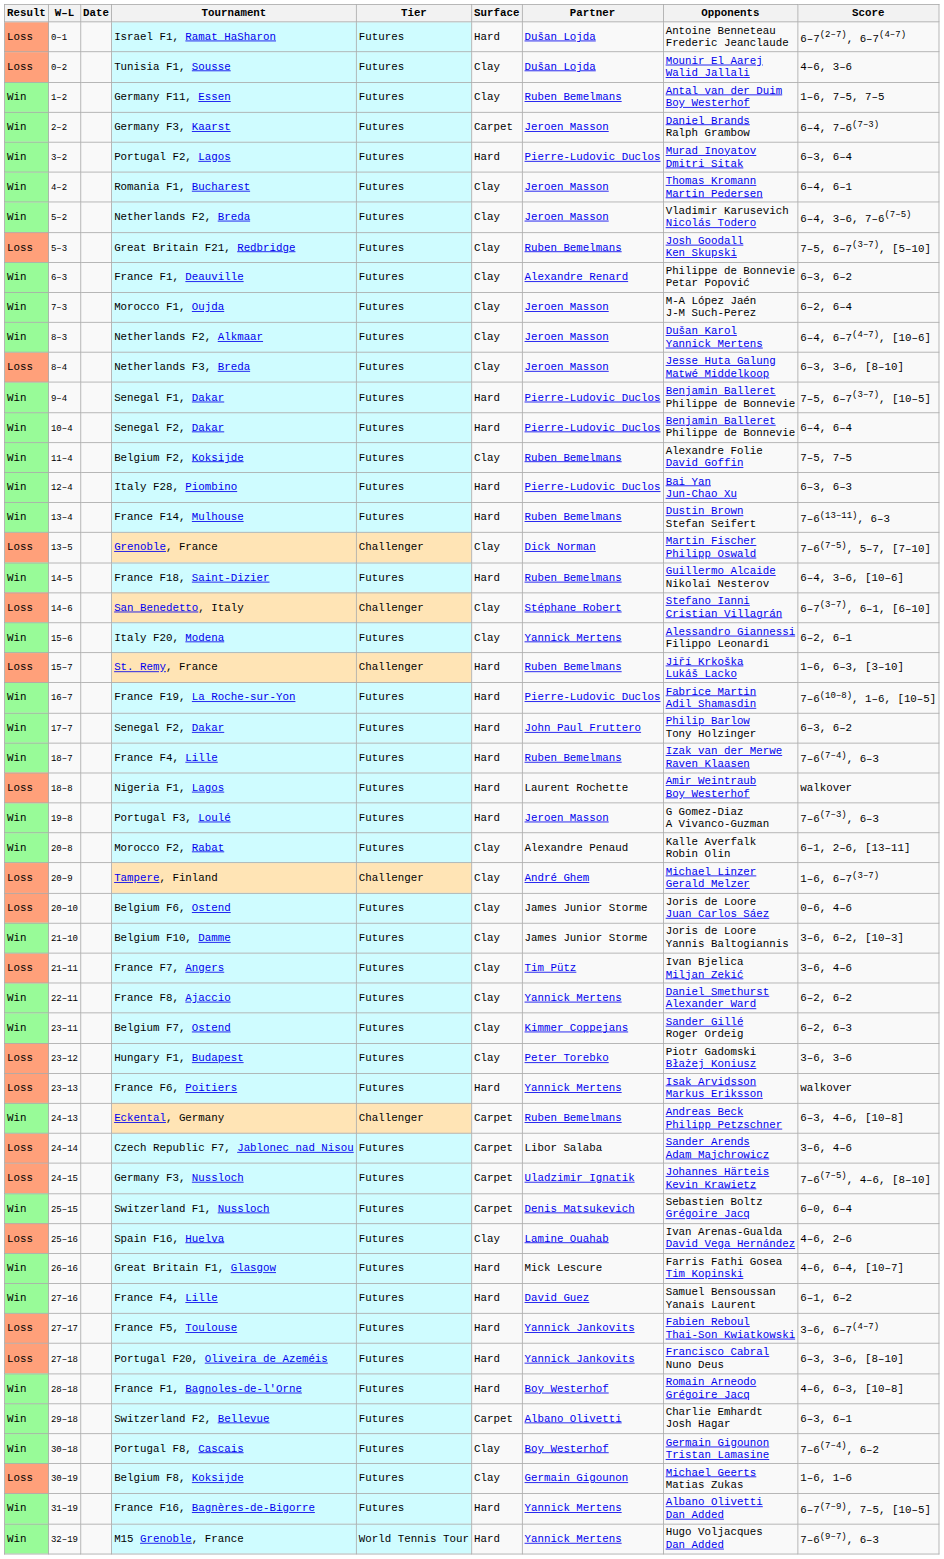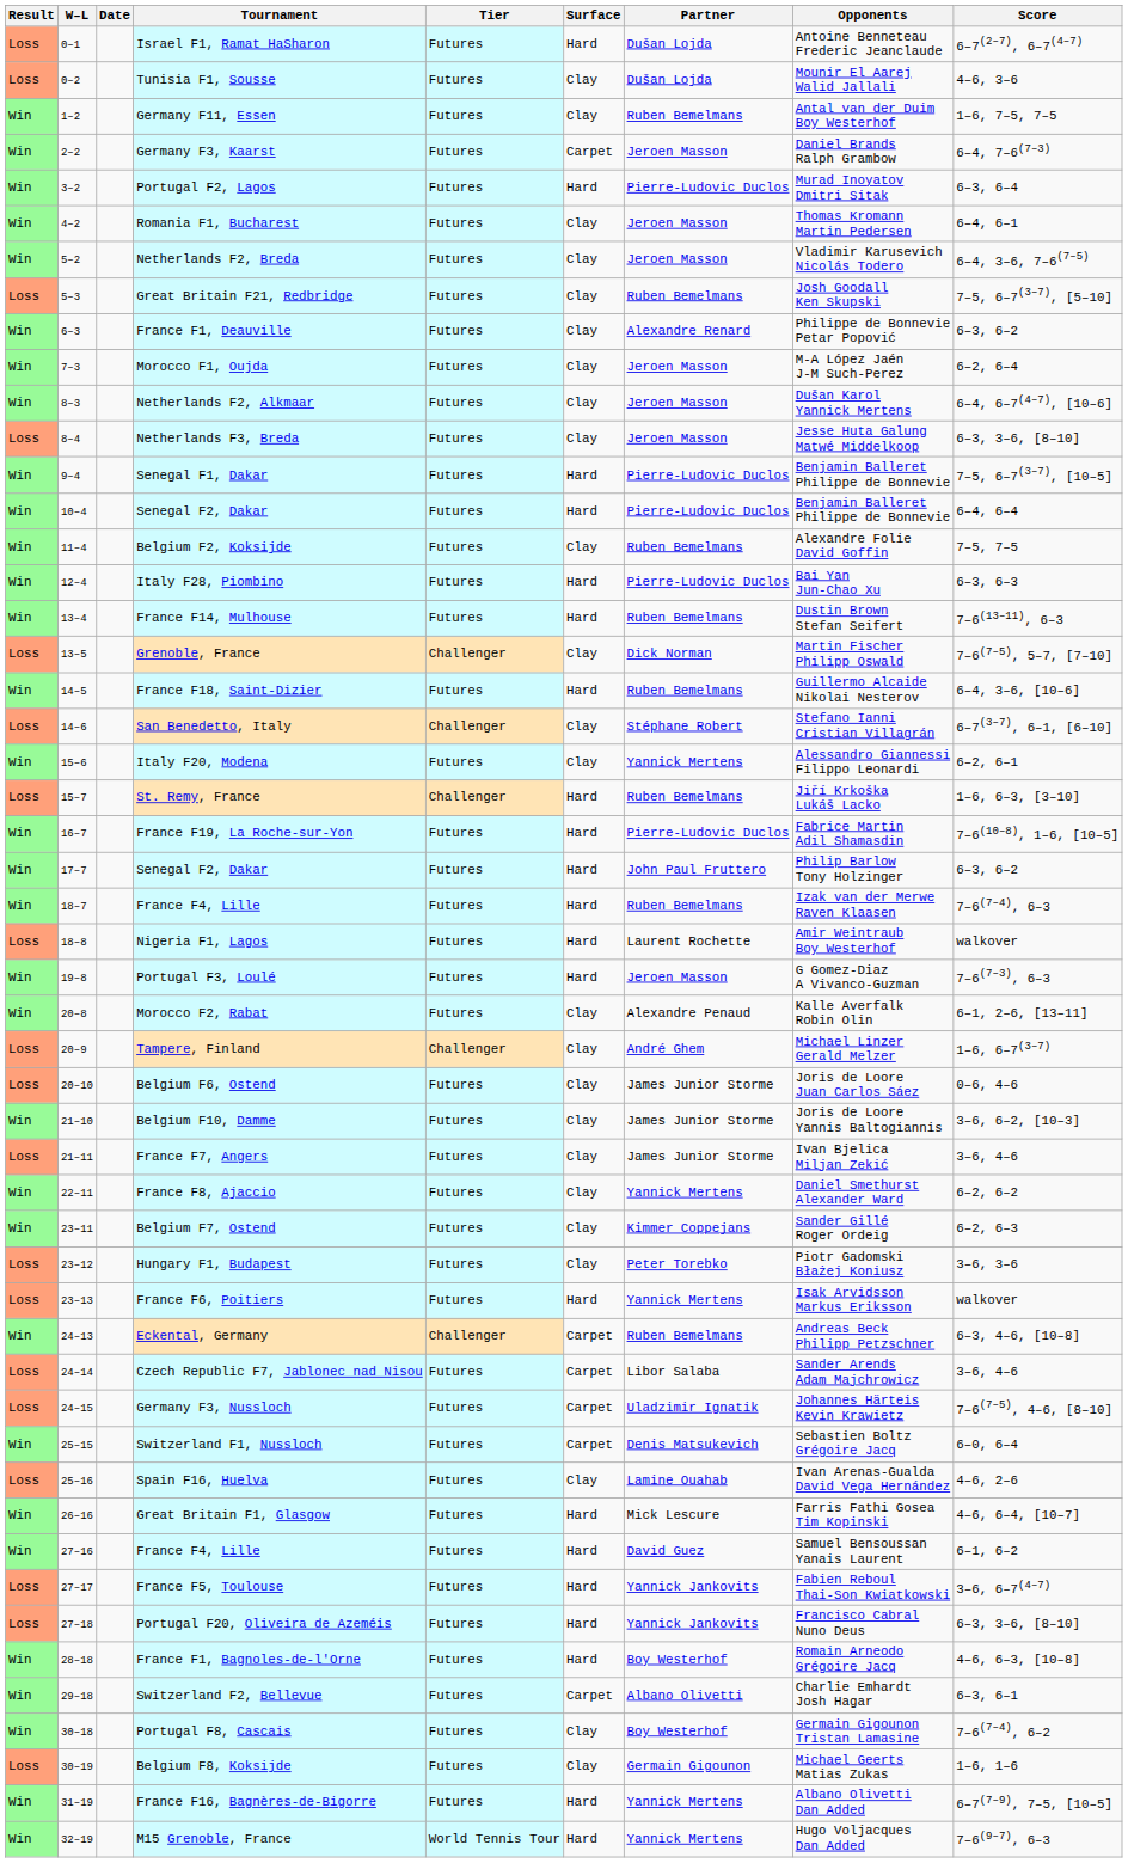 <table class="sortable wikitable">
 <tr>
 <th>Result</th>
 <th class="unsortable">W–L</th>
 <th>Date</th>
 <th>Tournament</th>
 <th>Tier</th>
 <th>Surface</th>
 <th>Partner</th>
 <th>Opponents</th>
 <th class="unsortable">Score</th>
 </tr>
 <tr>
 <td style="background:#ffa07a;">Loss</td>
 <td><small>0–1</small></td>
 <td></td>
 <td style="background:#cffcff;">Israel F1, <a href='#'>Ramat HaSharon</a></td>
 <td style="background:#cffcff;">Futures</td>
 <td>Hard</td>
 <td> <a href='#'>Dušan Lojda</a></td>
 <td> Antoine Benneteau <br>  Frederic Jeanclaude</td>
 <td>6–7<sup>(2–7)</sup>, 6–7<sup>(4–7)</sup></td>
 </tr>
 <tr>
 <td style="background:#ffa07a;">Loss</td>
 <td><small>0–2</small></td>
 <td></td>
 <td style="background:#cffcff;">Tunisia F1, <a href='#'>Sousse</a></td>
 <td style="background:#cffcff;">Futures</td>
 <td>Clay</td>
 <td> <a href='#'>Dušan Lojda</a></td>
 <td> <a href='#'>Mounir El Aarej</a> <br>  <a href='#'>Walid Jallali</a></td>
 <td>4–6, 3–6</td>
 </tr>
 <tr>
 <td style="background:#98fb98;">Win</td>
 <td><small>1–2</small></td>
 <td></td>
 <td style="background:#cffcff;">Germany F11, <a href='#'>Essen</a></td>
 <td style="background:#cffcff;">Futures</td>
 <td>Clay</td>
 <td> <a href='#'>Ruben Bemelmans</a></td>
 <td> <a href='#'>Antal van der Duim</a> <br>  <a href='#'>Boy Westerhof</a></td>
 <td>1–6, 7–5, 7–5</td>
 </tr>
 <tr>
 <td style="background:#98fb98;">Win</td>
 <td><small>2–2</small></td>
 <td></td>
 <td style="background:#cffcff;">Germany F3, <a href='#'>Kaarst</a></td>
 <td style="background:#cffcff;">Futures</td>
 <td>Carpet</td>
 <td> <a href='#'>Jeroen Masson</a></td>
 <td> <a href='#'>Daniel Brands</a> <br>  Ralph Grambow</td>
 <td>6–4, 7–6<sup>(7–3)</sup></td>
 </tr>
 <tr>
 <td style="background:#98fb98;">Win</td>
 <td><small>3–2</small></td>
 <td></td>
 <td style="background:#cffcff;">Portugal F2, <a href='#'>Lagos</a></td>
 <td style="background:#cffcff;">Futures</td>
 <td>Hard</td>
 <td> <a href='#'>Pierre-Ludovic Duclos</a></td>
 <td> <a href='#'>Murad Inoyatov</a> <br>  <a href='#'>Dmitri Sitak</a></td>
 <td>6–3, 6–4</td>
 </tr>
 <tr>
 <td style="background:#98fb98;">Win</td>
 <td><small>4–2</small></td>
 <td></td>
 <td style="background:#cffcff;">Romania F1, <a href='#'>Bucharest</a></td>
 <td style="background:#cffcff;">Futures</td>
 <td>Clay</td>
 <td> <a href='#'>Jeroen Masson</a></td>
 <td> <a href='#'>Thomas Kromann</a> <br>  <a href='#'>Martin Pedersen</a></td>
 <td>6–4, 6–1</td>
 </tr>
 <tr>
 <td style="background:#98fb98;">Win</td>
 <td><small>5–2</small></td>
 <td></td>
 <td style="background:#cffcff;">Netherlands F2, <a href='#'>Breda</a></td>
 <td style="background:#cffcff;">Futures</td>
 <td>Clay</td>
 <td> <a href='#'>Jeroen Masson</a></td>
 <td> Vladimir Karusevich <br>  <a href='#'>Nicolás Todero</a></td>
 <td>6–4, 3–6, 7–6<sup>(7–5)</sup></td>
 </tr>
 <tr>
 <td style="background:#ffa07a;">Loss</td>
 <td><small>5–3</small></td>
 <td></td>
 <td style="background:#cffcff;">Great Britain F21, <a href='#'>Redbridge</a></td>
 <td style="background:#cffcff;">Futures</td>
 <td>Clay</td>
 <td> <a href='#'>Ruben Bemelmans</a></td>
 <td> <a href='#'>Josh Goodall</a> <br>  <a href='#'>Ken Skupski</a></td>
 <td>7–5, 6–7<sup>(3–7)</sup>, [5–10]</td>
 </tr>
 <tr>
 <td style="background:#98fb98;">Win</td>
 <td><small>6–3</small></td>
 <td></td>
 <td style="background:#cffcff;">France F1, <a href='#'>Deauville</a></td>
 <td style="background:#cffcff;">Futures</td>
 <td>Clay</td>
 <td> <a href='#'>Alexandre Renard</a></td>
 <td> Philippe de Bonnevie <br>  Petar Popović</td>
 <td>6–3, 6–2</td>
 </tr>
 <tr>
 <td style="background:#98fb98;">Win</td>
 <td><small>7–3</small></td>
 <td></td>
 <td style="background:#cffcff;">Morocco F1, <a href='#'>Oujda</a></td>
 <td style="background:#cffcff;">Futures</td>
 <td>Clay</td>
 <td> <a href='#'>Jeroen Masson</a></td>
 <td> M-A López Jaén<br>  J-M Such-Perez</td>
 <td>6–2, 6–4</td>
 </tr>
 <tr>
 <td style="background:#98fb98;">Win</td>
 <td><small>8–3</small></td>
 <td></td>
 <td style="background:#cffcff;">Netherlands F2, <a href='#'>Alkmaar</a></td>
 <td style="background:#cffcff;">Futures</td>
 <td>Clay</td>
 <td> <a href='#'>Jeroen Masson</a></td>
 <td> <a href='#'>Dušan Karol</a> <br>  <a href='#'>Yannick Mertens</a></td>
 <td>6–4, 6–7<sup>(4–7)</sup>, [10–6]</td>
 </tr>
 <tr>
 <td style="background:#ffa07a;">Loss</td>
 <td><small>8–4</small></td>
 <td></td>
 <td style="background:#cffcff;">Netherlands F3, <a href='#'>Breda</a></td>
 <td style="background:#cffcff;">Futures</td>
 <td>Clay</td>
 <td> <a href='#'>Jeroen Masson</a></td>
 <td> <a href='#'>Jesse Huta Galung</a> <br>  <a href='#'>Matwé Middelkoop</a></td>
 <td>6–3, 3–6, [8–10]</td>
 </tr>
 <tr>
 <td style="background:#98fb98;">Win</td>
 <td><small>9–4</small></td>
 <td></td>
 <td style="background:#cffcff;">Senegal F1, <a href='#'>Dakar</a></td>
 <td style="background:#cffcff;">Futures</td>
 <td>Hard</td>
 <td> <a href='#'>Pierre-Ludovic Duclos</a></td>
 <td> <a href='#'>Benjamin Balleret</a> <br>  Philippe de Bonnevie</td>
 <td>7–5, 6–7<sup>(3–7)</sup>, [10–5]</td>
 </tr>
 <tr>
 <td style="background:#98fb98;">Win</td>
 <td><small>10–4</small></td>
 <td></td>
 <td style="background:#cffcff;">Senegal F2, <a href='#'>Dakar</a></td>
 <td style="background:#cffcff;">Futures</td>
 <td>Hard</td>
 <td> <a href='#'>Pierre-Ludovic Duclos</a></td>
 <td> <a href='#'>Benjamin Balleret</a> <br>  Philippe de Bonnevie</td>
 <td>6–4, 6–4</td>
 </tr>
 <tr>
 <td style="background:#98fb98;">Win</td>
 <td><small>11–4</small></td>
 <td></td>
 <td style="background:#cffcff;">Belgium F2, <a href='#'>Koksijde</a></td>
 <td style="background:#cffcff;">Futures</td>
 <td>Clay</td>
 <td> <a href='#'>Ruben Bemelmans</a></td>
 <td> Alexandre Folie <br>  <a href='#'>David Goffin</a></td>
 <td>7–5, 7–5</td>
 </tr>
 <tr>
 <td style="background:#98fb98;">Win</td>
 <td><small>12–4</small></td>
 <td></td>
 <td style="background:#cffcff;">Italy F28, <a href='#'>Piombino</a></td>
 <td style="background:#cffcff;">Futures</td>
 <td>Hard</td>
 <td> <a href='#'>Pierre-Ludovic Duclos</a></td>
 <td> <a href='#'>Bai Yan</a> <br>  <a href='#'>Jun-Chao Xu</a></td>
 <td>6–3, 6–3</td>
 </tr>
 <tr>
 <td style="background:#98fb98;">Win</td>
 <td><small>13–4</small></td>
 <td></td>
 <td style="background:#cffcff;">France F14, <a href='#'>Mulhouse</a></td>
 <td style="background:#cffcff;">Futures</td>
 <td>Hard</td>
 <td> <a href='#'>Ruben Bemelmans</a></td>
 <td> <a href='#'>Dustin Brown</a> <br>  Stefan Seifert</td>
 <td>7–6<sup>(13–11)</sup>, 6–3</td>
 </tr>
 <tr>
 <td style="background:#ffa07a;">Loss</td>
 <td><small>13–5</small></td>
 <td></td>
 <td style="background:moccasin;"><a href='#'>Grenoble</a>, France</td>
 <td style="background:moccasin;">Challenger</td>
 <td>Clay</td>
 <td> <a href='#'>Dick Norman</a></td>
 <td> <a href='#'>Martin Fischer</a> <br>  <a href='#'>Philipp Oswald</a></td>
 <td>7–6<sup>(7–5)</sup>, 5–7, [7–10]</td>
 </tr>
 <tr>
 <td style="background:#98fb98;">Win</td>
 <td><small>14–5</small></td>
 <td></td>
 <td style="background:#cffcff;">France F18, <a href='#'>Saint-Dizier</a></td>
 <td style="background:#cffcff;">Futures</td>
 <td>Hard</td>
 <td> <a href='#'>Ruben Bemelmans</a></td>
 <td> <a href='#'>Guillermo Alcaide</a> <br>  Nikolai Nesterov</td>
 <td>6–4, 3–6, [10–6]</td>
 </tr>
 <tr>
 <td style="background:#ffa07a;">Loss</td>
 <td><small>14–6</small></td>
 <td></td>
 <td style="background:moccasin;"><a href='#'>San Benedetto</a>, Italy</td>
 <td style="background:moccasin;">Challenger</td>
 <td>Clay</td>
 <td> <a href='#'>Stéphane Robert</a></td>
 <td> <a href='#'>Stefano Ianni</a> <br>  <a href='#'>Cristian Villagrán</a></td>
 <td>6–7<sup>(3–7)</sup>, 6–1, [6–10]</td>
 </tr>
 <tr>
 <td style="background:#98fb98;">Win</td>
 <td><small>15–6</small></td>
 <td></td>
 <td style="background:#cffcff;">Italy F20, <a href='#'>Modena</a></td>
 <td style="background:#cffcff;">Futures</td>
 <td>Clay</td>
 <td> <a href='#'>Yannick Mertens</a></td>
 <td> <a href='#'>Alessandro Giannessi</a> <br>  Filippo Leonardi</td>
 <td>6–2, 6–1</td>
 </tr>
 <tr>
 <td style="background:#ffa07a;">Loss</td>
 <td><small>15–7</small></td>
 <td></td>
 <td style="background:moccasin;"><a href='#'>St. Remy</a>, France</td>
 <td style="background:moccasin;">Challenger</td>
 <td>Hard</td>
 <td> <a href='#'>Ruben Bemelmans</a></td>
 <td> <a href='#'>Jiří Krkoška</a> <br>  <a href='#'>Lukáš Lacko</a></td>
 <td>1–6, 6–3, [3–10]</td>
 </tr>
 <tr>
 <td style="background:#98fb98;">Win</td>
 <td><small>16–7</small></td>
 <td></td>
 <td style="background:#cffcff;">France F19, <a href='#'>La Roche-sur-Yon</a></td>
 <td style="background:#cffcff;">Futures</td>
 <td>Hard</td>
 <td> <a href='#'>Pierre-Ludovic Duclos</a></td>
 <td> <a href='#'>Fabrice Martin</a> <br>  <a href='#'>Adil Shamasdin</a></td>
 <td>7–6<sup>(10–8)</sup>, 1–6, [10–5]</td>
 </tr>
 <tr>
 <td style="background:#98fb98;">Win</td>
 <td><small>17–7</small></td>
 <td></td>
 <td style="background:#cffcff;">Senegal F2, <a href='#'>Dakar</a></td>
 <td style="background:#cffcff;">Futures</td>
 <td>Hard</td>
 <td> <a href='#'>John Paul Fruttero</a></td>
 <td> <a href='#'>Philip Barlow</a> <br>  Tony Holzinger</td>
 <td>6–3, 6–2</td>
 </tr>
 <tr>
 <td style="background:#98fb98;">Win</td>
 <td><small>18–7</small></td>
 <td></td>
 <td style="background:#cffcff;">France F4, <a href='#'>Lille</a></td>
 <td style="background:#cffcff;">Futures</td>
 <td>Hard</td>
 <td> <a href='#'>Ruben Bemelmans</a></td>
 <td> <a href='#'>Izak van der Merwe</a> <br>  <a href='#'>Raven Klaasen</a></td>
 <td>7–6<sup>(7–4)</sup>, 6–3</td>
 </tr>
 <tr>
 <td style="background:#ffa07a;">Loss</td>
 <td><small>18–8</small></td>
 <td></td>
 <td style="background:#cffcff;">Nigeria F1, <a href='#'>Lagos</a></td>
 <td style="background:#cffcff;">Futures</td>
 <td>Hard</td>
 <td> Laurent Rochette</td>
 <td> <a href='#'>Amir Weintraub</a> <br>  <a href='#'>Boy Westerhof</a></td>
 <td>walkover</td>
 </tr>
 <tr>
 <td style="background:#98fb98;">Win</td>
 <td><small>19–8</small></td>
 <td></td>
 <td style="background:#cffcff;">Portugal F3, <a href='#'>Loulé</a></td>
 <td style="background:#cffcff;">Futures</td>
 <td>Hard</td>
 <td> <a href='#'>Jeroen Masson</a></td>
 <td> G Gomez-Diaz <br>  A Vivanco-Guzman</td>
 <td>7–6<sup>(7–3)</sup>, 6–3</td>
 </tr>
 <tr>
 <td style="background:#98fb98;">Win</td>
 <td><small>20–8</small></td>
 <td></td>
 <td style="background:#cffcff;">Morocco F2, <a href='#'>Rabat</a></td>
 <td style="background:#cffcff;">Futures</td>
 <td>Clay</td>
 <td> Alexandre Penaud</td>
 <td> Kalle Averfalk <br>  Robin Olin</td>
 <td>6–1, 2–6, [13–11]</td>
 </tr>
 <tr>
 <td style="background:#ffa07a;">Loss</td>
 <td><small>20–9</small></td>
 <td></td>
 <td style="background:moccasin;"><a href='#'>Tampere</a>, Finland</td>
 <td style="background:moccasin;">Challenger</td>
 <td>Clay</td>
 <td> <a href='#'>André Ghem</a></td>
 <td> <a href='#'>Michael Linzer</a> <br>  <a href='#'>Gerald Melzer</a></td>
 <td>1–6, 6–7<sup>(3–7)</sup></td>
 </tr>
 <tr>
 <td style="background:#ffa07a;">Loss</td>
 <td><small>20–10</small></td>
 <td></td>
 <td style="background:#cffcff;">Belgium F6, <a href='#'>Ostend</a></td>
 <td style="background:#cffcff;">Futures</td>
 <td>Clay</td>
 <td> James Junior Storme</td>
 <td> Joris de Loore <br>  <a href='#'>Juan Carlos Sáez</a></td>
 <td>0–6, 4–6</td>
 </tr>
 <tr>
 <td style="background:#98fb98;">Win</td>
 <td><small>21–10</small></td>
 <td></td>
 <td style="background:#cffcff;">Belgium F10, <a href='#'>Damme</a></td>
 <td style="background:#cffcff;">Futures</td>
 <td>Clay</td>
 <td> James Junior Storme</td>
 <td> Joris de Loore <br>  Yannis Baltogiannis</td>
 <td>3–6, 6–2, [10–3]</td>
 </tr>
 <tr>
 <td style="background:#ffa07a;">Loss</td>
 <td><small>21–11</small></td>
 <td></td>
 <td style="background:#cffcff;">France F7, <a href='#'>Angers</a></td>
 <td style="background:#cffcff;">Futures</td>
 <td>Clay</td>
-<td> <a href='#'>Tim Pütz</a></td>
+<td> James Junior Storme</td>
 <td> Ivan Bjelica <br>  <a href='#'>Miljan Zekić</a></td>
 <td>3–6, 4–6</td>
 </tr>
 <tr>
 <td style="background:#98fb98;">Win</td>
 <td><small>22–11</small></td>
 <td></td>
 <td style="background:#cffcff;">France F8, <a href='#'>Ajaccio</a></td>
 <td style="background:#cffcff;">Futures</td>
 <td>Clay</td>
 <td> <a href='#'>Yannick Mertens</a></td>
 <td> <a href='#'>Daniel Smethurst</a> <br>  <a href='#'>Alexander Ward</a></td>
 <td>6–2, 6–2</td>
 </tr>
 <tr>
 <td style="background:#98fb98;">Win</td>
 <td><small>23–11</small></td>
 <td></td>
 <td style="background:#cffcff;">Belgium F7, <a href='#'>Ostend</a></td>
 <td style="background:#cffcff;">Futures</td>
 <td>Clay</td>
 <td> <a href='#'>Kimmer Coppejans</a></td>
 <td> <a href='#'>Sander Gillé</a> <br>  Roger Ordeig</td>
 <td>6–2, 6–3</td>
 </tr>
 <tr>
 <td style="background:#ffa07a;">Loss</td>
 <td><small>23–12</small></td>
 <td></td>
 <td style="background:#cffcff;">Hungary F1, <a href='#'>Budapest</a></td>
 <td style="background:#cffcff;">Futures</td>
 <td>Clay</td>
 <td> <a href='#'>Peter Torebko</a></td>
 <td> Piotr Gadomski <br>  <a href='#'>Błażej Koniusz</a></td>
 <td>3–6, 3–6</td>
 </tr>
 <tr>
 <td style="background:#ffa07a;">Loss</td>
 <td><small>23–13</small></td>
 <td></td>
 <td style="background:#cffcff;">France F6, <a href='#'>Poitiers</a></td>
 <td style="background:#cffcff;">Futures</td>
 <td>Hard</td>
 <td> <a href='#'>Yannick Mertens</a></td>
 <td> <a href='#'>Isak Arvidsson</a> <br>  <a href='#'>Markus Eriksson</a></td>
 <td>walkover</td>
 </tr>
 <tr>
 <td style="background:#98fb98;">Win</td>
 <td><small>24–13</small></td>
 <td></td>
 <td style="background:moccasin;"><a href='#'>Eckental</a>, Germany</td>
 <td style="background:moccasin;">Challenger</td>
 <td>Carpet</td>
 <td> <a href='#'>Ruben Bemelmans</a></td>
 <td> <a href='#'>Andreas Beck</a> <br>  <a href='#'>Philipp Petzschner</a></td>
 <td>6–3, 4–6, [10–8]</td>
 </tr>
 <tr>
 <td style="background:#ffa07a;">Loss</td>
 <td><small>24–14</small></td>
 <td></td>
 <td style="background:#cffcff;">Czech Republic F7, <a href='#'>Jablonec nad Nisou</a></td>
 <td style="background:#cffcff;">Futures</td>
 <td>Carpet</td>
 <td> Libor Salaba</td>
 <td> <a href='#'>Sander Arends</a> <br>  <a href='#'>Adam Majchrowicz</a></td>
 <td>3–6, 4–6</td>
 </tr>
 <tr>
 <td style="background:#ffa07a;">Loss</td>
 <td><small>24–15</small></td>
 <td></td>
 <td style="background:#cffcff;">Germany F3, <a href='#'>Nussloch</a></td>
 <td style="background:#cffcff;">Futures</td>
 <td>Carpet</td>
 <td> <a href='#'>Uladzimir Ignatik</a></td>
 <td> <a href='#'>Johannes Härteis</a> <br>  <a href='#'>Kevin Krawietz</a></td>
 <td>7–6<sup>(7–5)</sup>, 4–6, [8–10]</td>
 </tr>
 <tr>
 <td style="background:#98fb98;">Win</td>
 <td><small>25–15</small></td>
 <td></td>
 <td style="background:#cffcff;">Switzerland F1, <a href='#'>Nussloch</a></td>
 <td style="background:#cffcff;">Futures</td>
 <td>Carpet</td>
 <td> <a href='#'>Denis Matsukevich</a></td>
 <td> Sebastien Boltz <br>  <a href='#'>Grégoire Jacq</a></td>
 <td>6–0, 6–4</td>
 </tr>
 <tr>
 <td style="background:#ffa07a;">Loss</td>
 <td><small>25–16</small></td>
 <td></td>
 <td style="background:#cffcff;">Spain F16, <a href='#'>Huelva</a></td>
 <td style="background:#cffcff;">Futures</td>
 <td>Clay</td>
 <td> <a href='#'>Lamine Ouahab</a></td>
 <td> Ivan Arenas-Gualda <br>  <a href='#'>David Vega Hernández</a></td>
 <td>4–6, 2–6</td>
 </tr>
 <tr>
 <td style="background:#98fb98;">Win</td>
 <td><small>26–16</small></td>
 <td></td>
 <td style="background:#cffcff;">Great Britain F1, <a href='#'>Glasgow</a></td>
 <td style="background:#cffcff;">Futures</td>
 <td>Hard</td>
 <td> Mick Lescure</td>
 <td> Farris Fathi Gosea <br>  <a href='#'>Tim Kopinski</a></td>
 <td>4–6, 6–4, [10–7]</td>
 </tr>
 <tr>
 <td style="background:#98fb98;">Win</td>
 <td><small>27–16</small></td>
 <td></td>
 <td style="background:#cffcff;">France F4, <a href='#'>Lille</a></td>
 <td style="background:#cffcff;">Futures</td>
 <td>Hard</td>
 <td> <a href='#'>David Guez</a></td>
 <td> Samuel Bensoussan <br>  Yanais Laurent</td>
 <td>6–1, 6–2</td>
 </tr>
 <tr>
 <td style="background:#ffa07a;">Loss</td>
 <td><small>27–17</small></td>
 <td></td>
 <td style="background:#cffcff;">France F5, <a href='#'>Toulouse</a></td>
 <td style="background:#cffcff;">Futures</td>
 <td>Hard</td>
 <td> <a href='#'>Yannick Jankovits</a></td>
 <td> <a href='#'>Fabien Reboul</a> <br>  <a href='#'>Thai-Son Kwiatkowski</a></td>
 <td>3–6, 6–7<sup>(4–7)</sup></td>
 </tr>
 <tr>
 <td style="background:#ffa07a;">Loss</td>
 <td><small>27–18</small></td>
 <td></td>
 <td style="background:#cffcff;">Portugal F20, <a href='#'>Oliveira de Azeméis</a></td>
 <td style="background:#cffcff;">Futures</td>
 <td>Hard</td>
 <td> <a href='#'>Yannick Jankovits</a></td>
 <td> <a href='#'>Francisco Cabral</a> <br>  Nuno Deus</td>
 <td>6–3, 3–6, [8–10]</td>
 </tr>
 <tr>
 <td style="background:#98fb98;">Win</td>
 <td><small>28–18</small></td>
 <td></td>
 <td style="background:#cffcff;">France F1, <a href='#'>Bagnoles-de-l'Orne</a></td>
 <td style="background:#cffcff;">Futures</td>
 <td>Hard</td>
 <td> <a href='#'>Boy Westerhof</a></td>
 <td> <a href='#'>Romain Arneodo</a> <br>  <a href='#'>Grégoire Jacq</a></td>
 <td>4–6, 6–3, [10–8]</td>
 </tr>
 <tr>
 <td style="background:#98fb98;">Win</td>
 <td><small>29–18</small></td>
 <td></td>
 <td style="background:#cffcff;">Switzerland F2, <a href='#'>Bellevue</a></td>
 <td style="background:#cffcff;">Futures</td>
 <td>Carpet</td>
 <td> <a href='#'>Albano Olivetti</a></td>
 <td> Charlie Emhardt <br>  Josh Hagar</td>
 <td>6–3, 6–1</td>
 </tr>
 <tr>
 <td style="background:#98fb98;">Win</td>
 <td><small>30–18</small></td>
 <td></td>
 <td style="background:#cffcff;">Portugal F8, <a href='#'>Cascais</a></td>
 <td style="background:#cffcff;">Futures</td>
 <td>Clay</td>
 <td> <a href='#'>Boy Westerhof</a></td>
 <td> <a href='#'>Germain Gigounon</a> <br>  <a href='#'>Tristan Lamasine</a></td>
 <td>7–6<sup>(7–4)</sup>, 6–2</td>
 </tr>
 <tr>
 <td style="background:#ffa07a;">Loss</td>
 <td><small>30–19</small></td>
 <td></td>
 <td style="background:#cffcff;">Belgium F8, <a href='#'>Koksijde</a></td>
 <td style="background:#cffcff;">Futures</td>
 <td>Clay</td>
 <td> <a href='#'>Germain Gigounon</a></td>
 <td> <a href='#'>Michael Geerts</a> <br>  Matias Zukas</td>
 <td>1–6, 1–6</td>
 </tr>
 <tr>
 <td style="background:#98fb98;">Win</td>
 <td><small>31–19</small></td>
 <td></td>
 <td style="background:#cffcff;">France F16, <a href='#'>Bagnères-de-Bigorre</a></td>
 <td style="background:#cffcff;">Futures</td>
 <td>Hard</td>
 <td> <a href='#'>Yannick Mertens</a></td>
 <td> <a href='#'>Albano Olivetti</a> <br>  <a href='#'>Dan Added</a></td>
 <td>6–7<sup>(7–9)</sup>, 7–5, [10–5]</td>
 </tr>
 <tr>
 <td style="background:#98fb98;">Win</td>
 <td><small>32–19</small></td>
 <td></td>
 <td style="background:#cffcff;">M15 <a href='#'>Grenoble</a>, France</td>
 <td style="background:#cffcff;">World Tennis Tour</td>
 <td>Hard</td>
 <td> <a href='#'>Yannick Mertens</a></td>
 <td> Hugo Voljacques <br>  <a href='#'>Dan Added</a></td>
 <td>7–6<sup>(9–7)</sup>, 6–3</td>
 </tr>
 </table>
